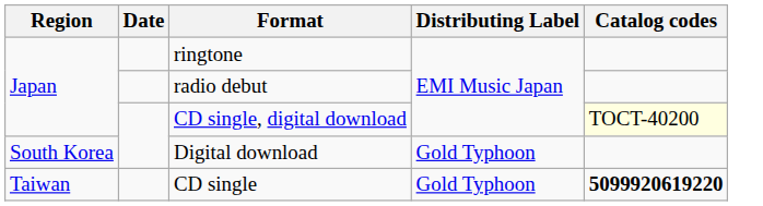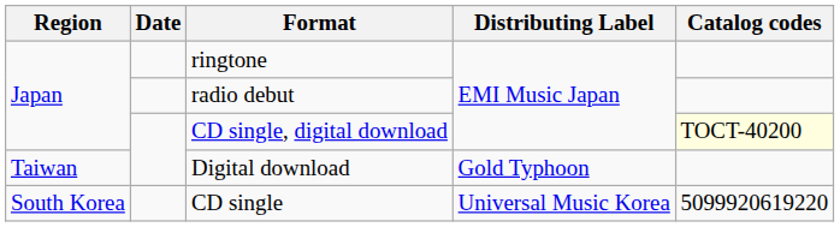 <table class="wikitable">
 <tr>
 <th>Region</th>
 <th>Date</th>
 <th>Format</th>
 <th>Distributing Label</th>
 <th>Catalog codes</th>
 </tr>
 <tr>
 <td rowspan="3"><a href='#'>Japan</a></td>
 <td></td>
 <td>ringtone</td>
 <td rowspan="3"><a href='#'>EMI Music Japan</a></td>
 <td rowspan="1"></td>
 </tr>
 <tr>
 <td></td>
 <td>radio debut</td>
 <td rowspan="1"></td>
 </tr>
 <tr>
 <td rowspan="2"></td>
 <td><a href='#'>CD single</a>, <a href='#'>digital download</a></td>
 <td rowspan="1" style="background: lightyellow;">TOCT-40200</td>
 </tr>
 <tr>
-<td rowspan="1"><a href='#'>South Korea</a></td>
+<td><a href='#'>Taiwan</a></td>
 <td>Digital download</td>
 <td><a href='#'>Gold Typhoon</a></td>
 <td rowspan="1"></td>
 </tr>
 <tr>
-<td><a href='#'>Taiwan</a></td>
+<td rowspan="1"><a href='#'>South Korea</a></td>
 <td></td>
 <td>CD single</td>
-<td><a href='#'>Gold Typhoon</a></td>
-<td><strong>5099920619220</strong></td>
+<td rowspan="1"><a href='#'>Universal Music Korea</a></td>
+<td>5099920619220</td>
 </tr>
 </table>
